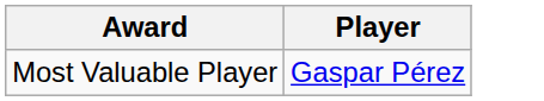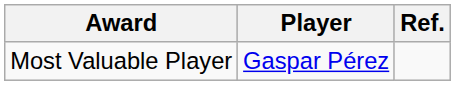 <table class="wikitable">
 <tr>
 <th>Award</th>
 <th>Player</th>
+<th>Ref.</th>
 </tr>
 <tr>
 <td scope="row">Most Valuable Player</td>
 <td> <a href='#'>Gaspar Pérez</a></td>
+<td align=center></td>
 </tr>
 </table>
